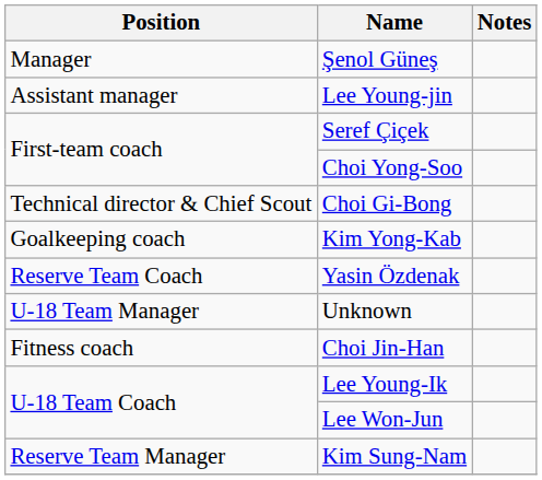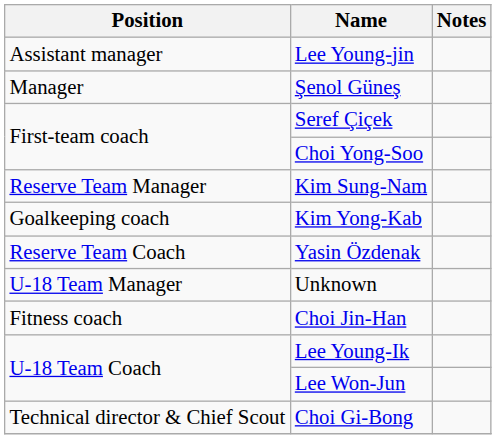 <table class="wikitable">
 <tr>
 <th>Position</th>
 <th>Name</th>
 <th>Notes</th>
 </tr>
 <tr>
-<td>Manager</td>
-<td> <a href='#'>Şenol Güneş</a></td>
+<td>Assistant manager</td>
+<td> <a href='#'>Lee Young-jin</a></td>
 <td></td>
 </tr>
 <tr>
-<td>Assistant manager</td>
-<td> <a href='#'>Lee Young-jin</a></td>
+<td>Manager</td>
+<td> <a href='#'>Şenol Güneş</a></td>
 <td></td>
 </tr>
 <tr>
 <td rowspan="2">First-team coach</td>
 <td> <a href='#'>Seref Çiçek</a></td>
 <td></td>
 </tr>
 <tr>
 <td> <a href='#'>Choi Yong-Soo</a></td>
 <td></td>
 </tr>
 <tr>
-<td>Technical director & Chief Scout</td>
-<td> <a href='#'>Choi Gi-Bong</a></td>
+<td><a href='#'>Reserve Team</a> Manager</td>
+<td> <a href='#'>Kim Sung-Nam</a></td>
 <td></td>
 </tr>
 <tr>
 <td>Goalkeeping coach</td>
 <td> <a href='#'>Kim Yong-Kab</a></td>
 <td></td>
 </tr>
 <tr>
 <td><a href='#'>Reserve Team</a> Coach</td>
 <td> <a href='#'>Yasin Özdenak</a></td>
 <td></td>
 </tr>
 <tr>
 <td><a href='#'>U-18 Team</a> Manager</td>
 <td><div> Unknown</div></td>
 <td></td>
 </tr>
 <tr>
 <td>Fitness coach</td>
 <td> <a href='#'>Choi Jin-Han</a></td>
 <td></td>
 </tr>
 <tr>
 <td rowspan="2"><a href='#'>U-18 Team</a> Coach</td>
 <td> <a href='#'>Lee Young-Ik</a></td>
 <td></td>
 </tr>
 <tr>
 <td> <a href='#'>Lee Won-Jun</a></td>
 <td></td>
 </tr>
 <tr>
-<td><a href='#'>Reserve Team</a> Manager</td>
-<td> <a href='#'>Kim Sung-Nam</a></td>
+<td>Technical director & Chief Scout</td>
+<td> <a href='#'>Choi Gi-Bong</a></td>
 <td></td>
 </tr>
 <tr>
 </tr>
 </table>
